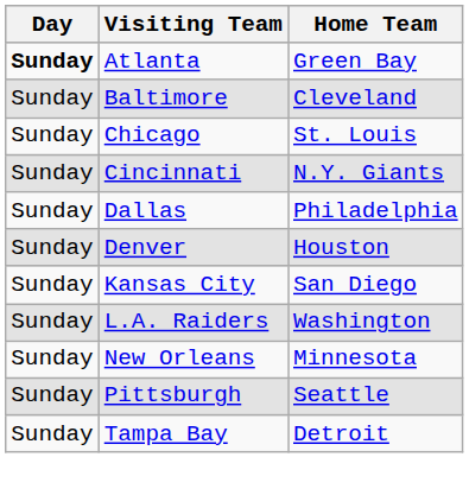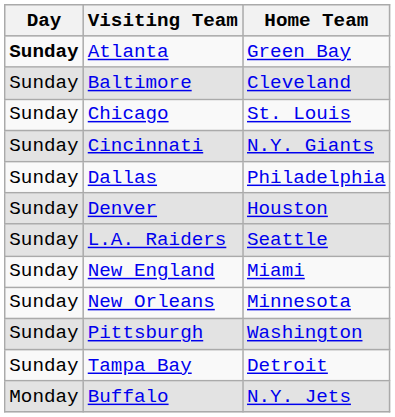 <table class="wikitable">
 <tr style="background: #e3e3e3;">
 <th>Day</th>
 <th>Visiting Team</th>
 <th>Home Team</th>
 </tr>
 <tr>
 <td><strong>Sunday</strong></td>
 <td><a href='#'>Atlanta</a></td>
 <td><a href='#'>Green Bay</a></td>
 </tr>
 <tr style="background: #e3e3e3;">
 <td>Sunday</td>
 <td><a href='#'>Baltimore</a></td>
 <td><a href='#'>Cleveland</a></td>
 </tr>
 <tr>
 <td>Sunday</td>
 <td><a href='#'>Chicago</a></td>
 <td><a href='#'>St. Louis</a></td>
 </tr>
 <tr style="background: #e3e3e3;">
 <td>Sunday</td>
 <td><a href='#'>Cincinnati</a></td>
 <td><a href='#'>N.Y. Giants</a></td>
 </tr>
 <tr>
 <td>Sunday</td>
 <td><a href='#'>Dallas</a></td>
 <td><a href='#'>Philadelphia</a></td>
 </tr>
 <tr style="background: #e3e3e3;">
 <td>Sunday</td>
 <td><a href='#'>Denver</a></td>
 <td><a href='#'>Houston</a></td>
 </tr>
-<tr>
-<td>Sunday</td>
-<td><a href='#'>Kansas City</a></td>
-<td><a href='#'>San Diego</a></td>
-</tr>
 <tr style="background: #e3e3e3;">
 <td>Sunday</td>
 <td><a href='#'>L.A. Raiders</a></td>
-<td><a href='#'>Washington</a></td>
+<td><a href='#'>Seattle</a></td>
+</tr>
+<tr>
+<td>Sunday</td>
+<td><a href='#'>New England</a></td>
+<td><a href='#'>Miami</a></td>
 </tr>
 <tr>
 <td>Sunday</td>
 <td><a href='#'>New Orleans</a></td>
 <td><a href='#'>Minnesota</a></td>
 </tr>
 <tr style="background: #e3e3e3;">
 <td>Sunday</td>
 <td><a href='#'>Pittsburgh</a></td>
-<td><a href='#'>Seattle</a></td>
+<td><a href='#'>Washington</a></td>
 </tr>
 <tr>
 <td>Sunday</td>
 <td><a href='#'>Tampa Bay</a></td>
 <td><a href='#'>Detroit</a></td>
 </tr>
+<tr style="background: #e3e3e3;">
+<td>Monday</td>
+<td><a href='#'>Buffalo</a></td>
+<td><a href='#'>N.Y. Jets</a></td>
+</tr>
 </table>
